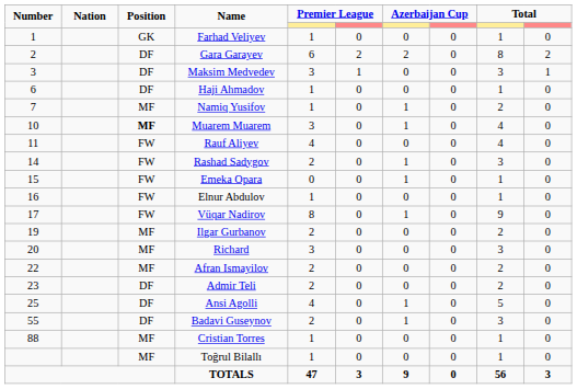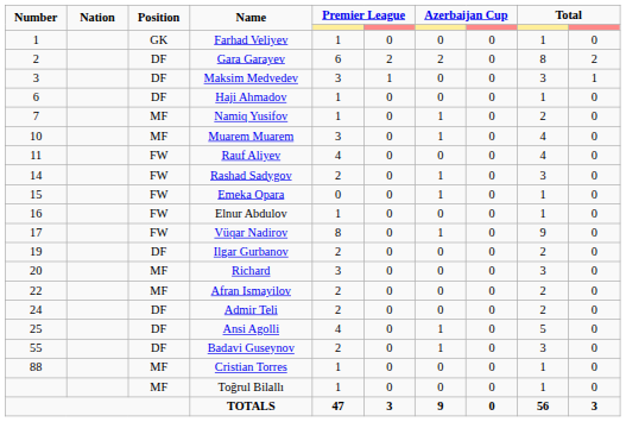 <table class="wikitable" style="text-align:center;">
 <tr>
 <td rowspan="2"  style="width:10%; text-align:center;"><strong>Number</strong></td>
 <td rowspan="2"  style="width:10%; text-align:center;"><strong>Nation</strong></td>
 <td rowspan="2"  style="width:10%; text-align:center;"><strong>Position</strong></td>
 <td rowspan="2"  style="width:20%; text-align:center;"><strong>Name</strong></td>
 <td colspan="2" style="text-align:center;"><strong><a href='#'>Premier League</a></strong></td>
 <td colspan="2" style="text-align:center;"><strong><a href='#'>Azerbaijan Cup</a></strong></td>
 <td colspan="2" style="text-align:center;"><strong>Total</strong></td>
 </tr>
 <tr>
 <th style="width:60px; background:#fe9;"></th>
 <th style="width:60px; background:#ff8888;"></th>
 <th style="width:60px; background:#fe9;"></th>
 <th style="width:60px; background:#ff8888;"></th>
 <th style="width:60px; background:#fe9;"></th>
 <th style="width:60px; background:#ff8888;"></th>
 </tr>
 <tr>
 <td>1</td>
 <td></td>
 <td>GK</td>
 <td><a href='#'>Farhad Veliyev</a></td>
 <td>1</td>
 <td>0</td>
 <td>0</td>
 <td>0</td>
 <td>1</td>
 <td>0</td>
 </tr>
 <tr>
 <td>2</td>
 <td></td>
 <td>DF</td>
 <td><a href='#'>Gara Garayev</a></td>
 <td>6</td>
 <td>2</td>
 <td>2</td>
 <td>0</td>
 <td>8</td>
 <td>2</td>
 </tr>
 <tr>
 <td>3</td>
 <td></td>
 <td>DF</td>
 <td><a href='#'>Maksim Medvedev</a></td>
 <td>3</td>
 <td>1</td>
 <td>0</td>
 <td>0</td>
 <td>3</td>
 <td>1</td>
 </tr>
 <tr>
 <td>6</td>
 <td></td>
 <td>DF</td>
 <td><a href='#'>Haji Ahmadov</a></td>
 <td>1</td>
 <td>0</td>
 <td>0</td>
 <td>0</td>
 <td>1</td>
 <td>0</td>
 </tr>
 <tr>
 <td>7</td>
 <td></td>
 <td>MF</td>
 <td><a href='#'>Namiq Yusifov</a></td>
 <td>1</td>
 <td>0</td>
 <td>1</td>
 <td>0</td>
 <td>2</td>
 <td>0</td>
 </tr>
 <tr>
 <td>10</td>
 <td></td>
-<td><strong>MF</strong></td>
+<td>MF</td>
 <td><a href='#'>Muarem Muarem</a></td>
 <td>3</td>
 <td>0</td>
 <td>1</td>
 <td>0</td>
 <td>4</td>
 <td>0</td>
 </tr>
 <tr>
 <td>11</td>
 <td></td>
 <td>FW</td>
 <td><a href='#'>Rauf Aliyev</a></td>
 <td>4</td>
 <td>0</td>
 <td>0</td>
 <td>0</td>
 <td>4</td>
 <td>0</td>
 </tr>
 <tr>
 <td>14</td>
 <td></td>
 <td>FW</td>
 <td><a href='#'>Rashad Sadygov</a></td>
 <td>2</td>
 <td>0</td>
 <td>1</td>
 <td>0</td>
 <td>3</td>
 <td>0</td>
 </tr>
 <tr>
 <td>15</td>
 <td></td>
 <td>FW</td>
 <td><a href='#'>Emeka Opara</a></td>
 <td>0</td>
 <td>0</td>
 <td>1</td>
 <td>0</td>
 <td>1</td>
 <td>0</td>
 </tr>
 <tr>
 <td>16</td>
 <td></td>
 <td>FW</td>
 <td>Elnur Abdulov</td>
 <td>1</td>
 <td>0</td>
 <td>0</td>
 <td>0</td>
 <td>1</td>
 <td>0</td>
 </tr>
 <tr>
 <td>17</td>
 <td></td>
 <td>FW</td>
 <td><a href='#'>Vüqar Nadirov</a></td>
 <td>8</td>
 <td>0</td>
 <td>1</td>
 <td>0</td>
 <td>9</td>
 <td>0</td>
 </tr>
 <tr>
 <td>19</td>
 <td></td>
-<td>MF</td>
+<td>DF</td>
 <td><a href='#'>Ilgar Gurbanov</a></td>
 <td>2</td>
 <td>0</td>
 <td>0</td>
 <td>0</td>
 <td>2</td>
 <td>0</td>
 </tr>
 <tr>
 <td>20</td>
 <td></td>
 <td>MF</td>
 <td><a href='#'>Richard</a></td>
 <td>3</td>
 <td>0</td>
 <td>0</td>
 <td>0</td>
 <td>3</td>
 <td>0</td>
 </tr>
 <tr>
 <td>22</td>
 <td></td>
 <td>MF</td>
 <td><a href='#'>Afran Ismayilov</a></td>
 <td>2</td>
 <td>0</td>
 <td>0</td>
 <td>0</td>
 <td>2</td>
 <td>0</td>
 </tr>
 <tr>
-<td>23</td>
+<td>24</td>
 <td></td>
 <td>DF</td>
 <td><a href='#'>Admir Teli</a></td>
 <td>2</td>
 <td>0</td>
 <td>0</td>
 <td>0</td>
 <td>2</td>
 <td>0</td>
 </tr>
 <tr>
 <td>25</td>
 <td></td>
 <td>DF</td>
 <td><a href='#'>Ansi Agolli</a></td>
 <td>4</td>
 <td>0</td>
 <td>1</td>
 <td>0</td>
 <td>5</td>
 <td>0</td>
 </tr>
 <tr>
 <td>55</td>
 <td></td>
 <td>DF</td>
 <td><a href='#'>Badavi Guseynov</a></td>
 <td>2</td>
 <td>0</td>
 <td>1</td>
 <td>0</td>
 <td>3</td>
 <td>0</td>
 </tr>
 <tr>
 <td>88</td>
 <td></td>
 <td>MF</td>
 <td><a href='#'>Cristian Torres</a></td>
 <td>1</td>
 <td>0</td>
 <td>0</td>
 <td>0</td>
 <td>1</td>
 <td>0</td>
 </tr>
 <tr>
 <td></td>
 <td></td>
 <td>MF</td>
 <td>Toğrul Bilallı</td>
 <td>1</td>
 <td>0</td>
 <td>0</td>
 <td>0</td>
 <td>1</td>
 <td>0</td>
 </tr>
 <tr>
 <td colspan="3"></td>
 <td><strong>TOTALS</strong></td>
 <td><strong>47</strong></td>
 <td><strong>3</strong></td>
 <td><strong>9</strong></td>
 <td><strong>0</strong></td>
 <td><strong>56</strong></td>
 <td><strong>3</strong></td>
 </tr>
 </table>
